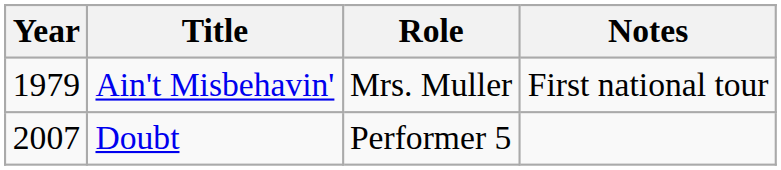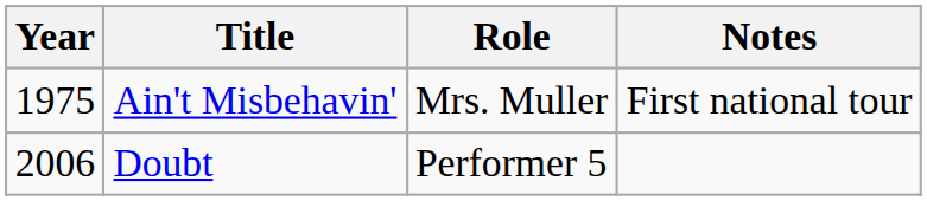 <table class="wikitable">
 <tr>
 <th>Year</th>
 <th>Title</th>
 <th>Role</th>
 <th>Notes</th>
 </tr>
 <tr>
-<td>1979</td>
+<td>1975</td>
 <td><a href='#'>Ain't Misbehavin'</a></td>
 <td>Mrs. Muller</td>
 <td>First national tour</td>
 </tr>
 <tr>
-<td>2007</td>
+<td>2006</td>
 <td><a href='#'>Doubt</a></td>
 <td>Performer 5</td>
 <td></td>
 </tr>
 </table>
